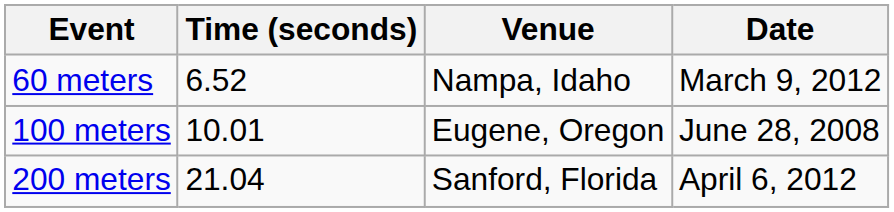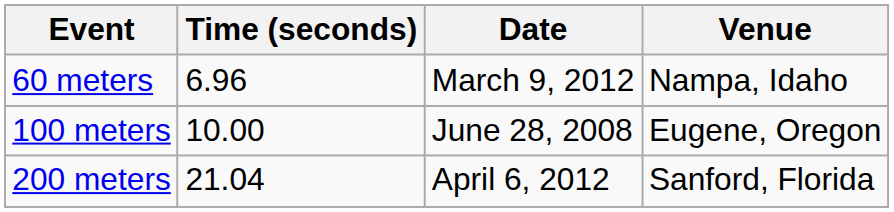 <table class="wikitable">
 <tr>
 <th>Event</th>
 <th>Time (seconds)</th>
+<th>Date</th>
 <th>Venue</th>
-<th>Date</th>
 </tr>
 <tr>
 <td><a href='#'>60 meters</a></td>
-<td>6.52</td>
+<td>6.96</td>
+<td>March 9, 2012</td>
 <td>Nampa, Idaho</td>
-<td>March 9, 2012</td>
 </tr>
 <tr>
 <td><a href='#'>100 meters</a></td>
-<td>10.01</td>
+<td>10.00</td>
+<td>June 28, 2008</td>
 <td>Eugene, Oregon</td>
-<td>June 28, 2008</td>
 </tr>
 <tr>
 <td><a href='#'>200 meters</a></td>
 <td>21.04</td>
+<td>April 6, 2012</td>
 <td>Sanford, Florida</td>
-<td>April 6, 2012</td>
 </tr>
 </table>
